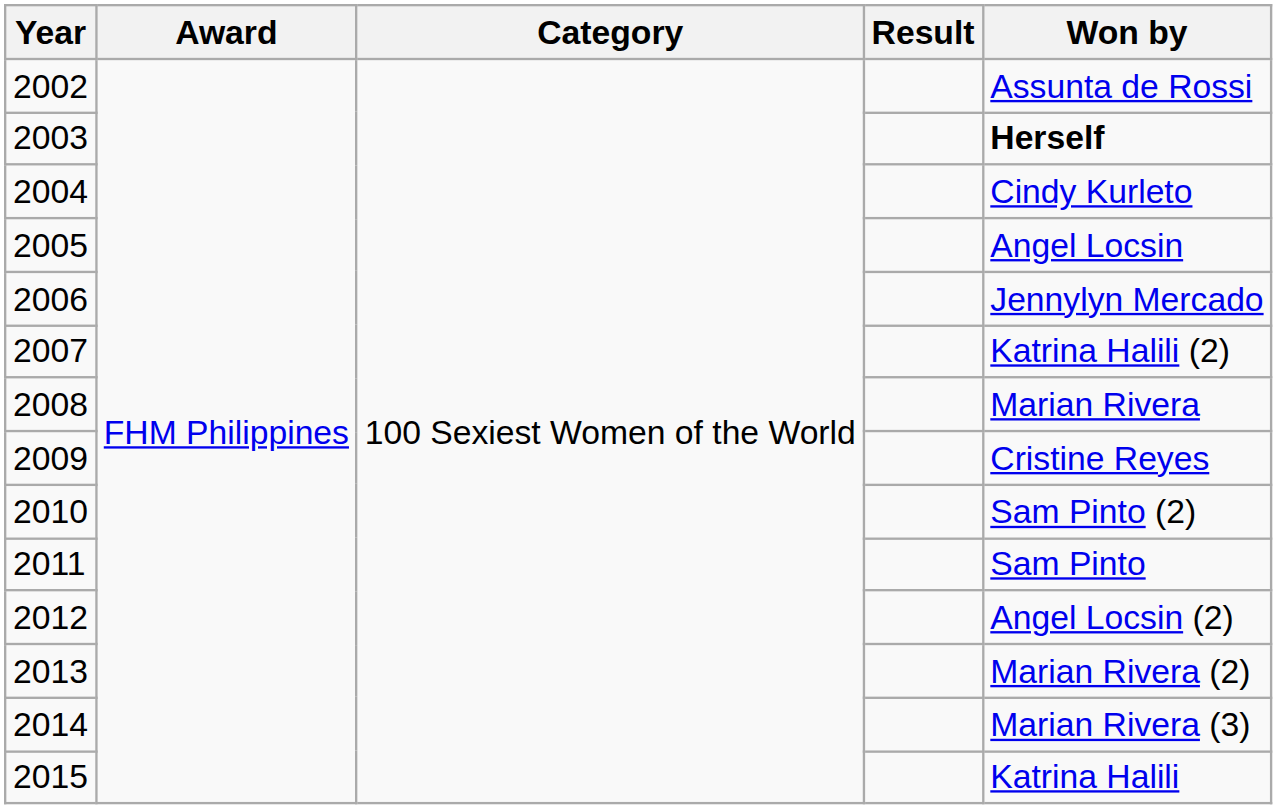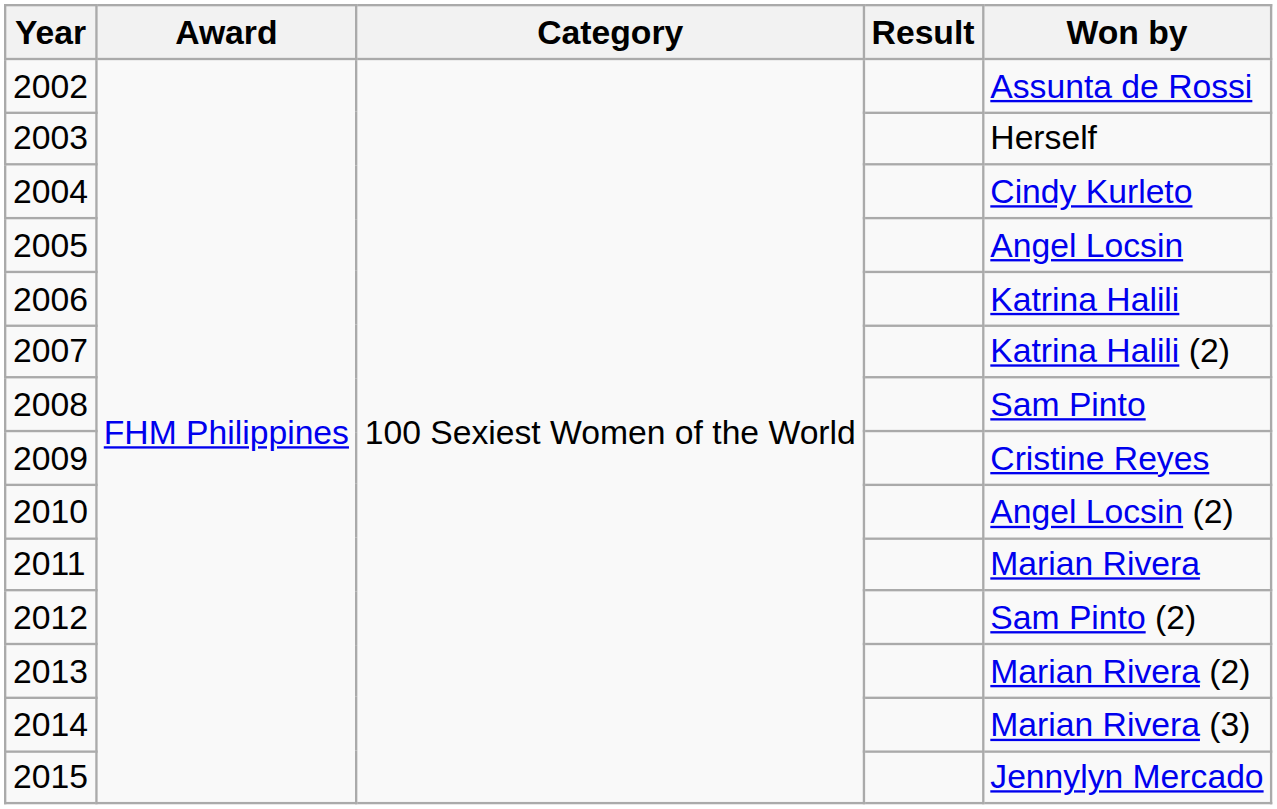 <table class="wikitable" style="font-size: 90%;">
 <tr>
 <th>Year</th>
 <th>Award</th>
 <th>Category</th>
 <th>Result</th>
 <th>Won by</th>
 </tr>
 <tr>
 <td>2002</td>
 <td rowspan="14"><a href='#'>FHM Philippines</a></td>
 <td rowspan="14">100 Sexiest Women of the World</td>
 <td></td>
 <td><a href='#'>Assunta de Rossi</a></td>
 </tr>
 <tr>
 <td>2003</td>
 <td></td>
-<td><strong>Herself</strong></td>
+<td>Herself</td>
 </tr>
 <tr>
 <td>2004</td>
 <td></td>
 <td><a href='#'>Cindy Kurleto</a></td>
 </tr>
 <tr>
 <td>2005</td>
 <td></td>
 <td><a href='#'>Angel Locsin</a></td>
 </tr>
 <tr>
 <td>2006</td>
 <td></td>
-<td><a href='#'>Jennylyn Mercado</a></td>
+<td><a href='#'>Katrina Halili</a></td>
 </tr>
 <tr>
 <td>2007</td>
 <td></td>
 <td><a href='#'>Katrina Halili</a> (2)</td>
 </tr>
 <tr>
 <td>2008</td>
 <td></td>
-<td><a href='#'>Marian Rivera</a></td>
+<td><a href='#'>Sam Pinto</a></td>
 </tr>
 <tr>
 <td>2009</td>
 <td></td>
 <td><a href='#'>Cristine Reyes</a></td>
 </tr>
 <tr>
 <td>2010</td>
 <td></td>
-<td><a href='#'>Sam Pinto</a> (2)</td>
+<td><a href='#'>Angel Locsin</a> (2)</td>
 </tr>
 <tr>
 <td>2011</td>
 <td></td>
-<td><a href='#'>Sam Pinto</a></td>
+<td><a href='#'>Marian Rivera</a></td>
 </tr>
 <tr>
 <td>2012</td>
 <td></td>
-<td><a href='#'>Angel Locsin</a> (2)</td>
+<td><a href='#'>Sam Pinto</a> (2)</td>
 </tr>
 <tr>
 <td>2013</td>
 <td></td>
 <td><a href='#'>Marian Rivera</a> (2)</td>
 </tr>
 <tr>
 <td>2014</td>
 <td></td>
 <td><a href='#'>Marian Rivera</a> (3)</td>
 </tr>
 <tr>
 <td>2015</td>
 <td></td>
-<td><a href='#'>Katrina Halili</a></td>
+<td><a href='#'>Jennylyn Mercado</a></td>
 </tr>
 </table>
